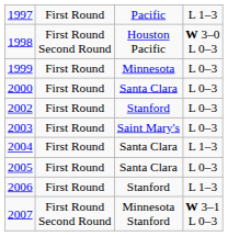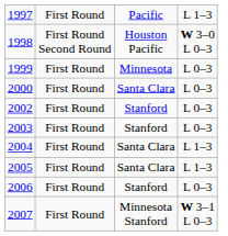 <table class="wikitable collapsible collapsed">
 <tr align="center">
 <td><a href='#'>1997</a></td>
 <td>First Round</td>
 <td><a href='#'>Pacific</a></td>
 <td>L 1–3</td>
 </tr>
 <tr align="center">
 <td><a href='#'>1998</a></td>
 <td>First Round<br>Second Round</td>
 <td><a href='#'>Houston</a><br>Pacific</td>
 <td><strong>W</strong> 3–0<br>L 0–3</td>
 </tr>
 <tr align="center">
 <td><a href='#'>1999</a></td>
 <td>First Round</td>
 <td><a href='#'>Minnesota</a></td>
 <td>L 0–3</td>
 </tr>
 <tr align="center">
 <td><a href='#'>2000</a></td>
 <td>First Round</td>
 <td><a href='#'>Santa Clara</a></td>
 <td>L 0–3</td>
 </tr>
 <tr align="center">
 <td><a href='#'>2002</a></td>
 <td>First Round</td>
 <td><a href='#'>Stanford</a></td>
 <td>L 0–3</td>
 </tr>
 <tr align="center">
 <td><a href='#'>2003</a></td>
 <td>First Round</td>
-<td><a href='#'>Saint Mary's</a></td>
+<td>Stanford</td>
 <td>L 0–3</td>
 </tr>
 <tr align="center">
 <td><a href='#'>2004</a></td>
 <td>First Round</td>
 <td>Santa Clara</td>
 <td>L 1–3</td>
 </tr>
 <tr align="center">
 <td><a href='#'>2005</a></td>
 <td>First Round</td>
 <td>Santa Clara</td>
-<td>L 0–3</td>
+<td>L 1–3</td>
 </tr>
 <tr align="center">
 <td><a href='#'>2006</a></td>
 <td>First Round</td>
 <td>Stanford</td>
-<td>L 1–3</td>
+<td>L 0–3</td>
 </tr>
 <tr align="center">
 <td><a href='#'>2007</a></td>
-<td>First Round<br>Second Round</td>
+<td>First Round</td>
 <td>Minnesota<br>Stanford</td>
 <td><strong>W</strong> 3–1<br>L 0–3</td>
 </tr>
 </table>
